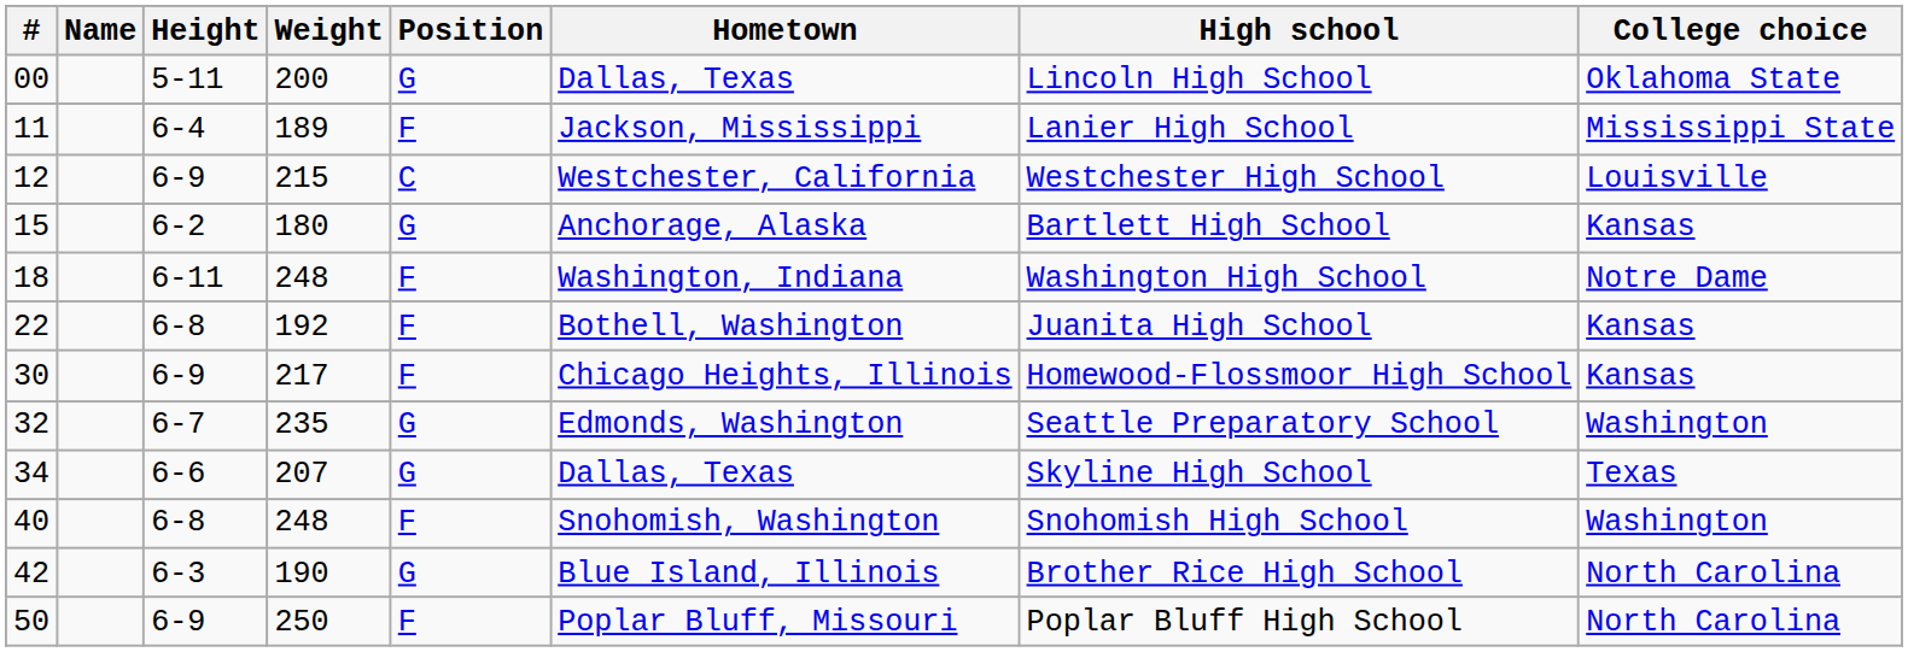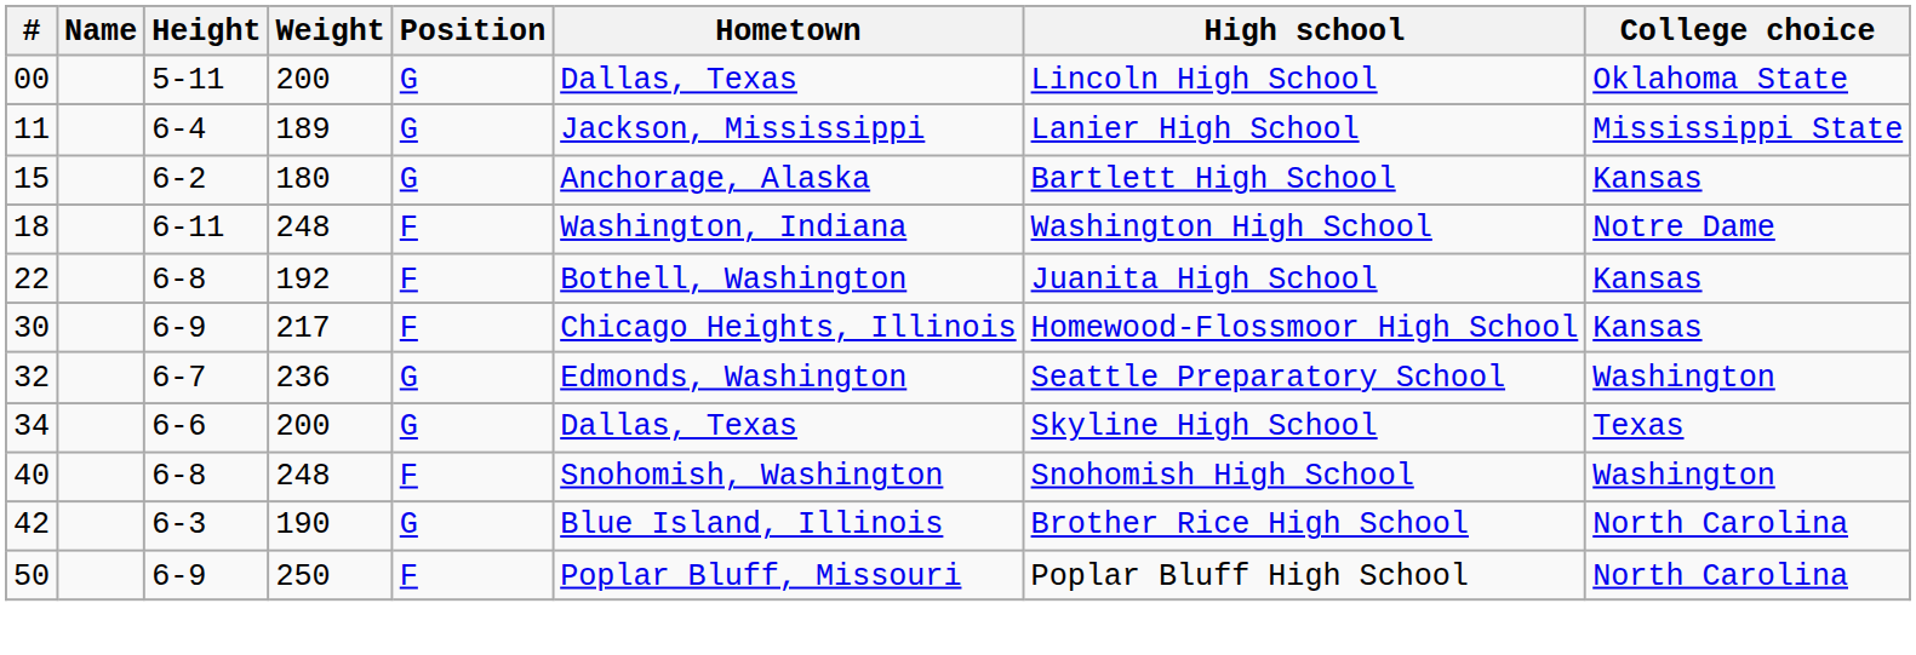 <table class="wikitable sortable">
 <tr>
 <th>#</th>
 <th>Name</th>
 <th>Height</th>
 <th>Weight</th>
 <th>Position</th>
 <th>Hometown</th>
 <th>High school</th>
 <th>College choice</th>
 </tr>
 <tr>
 <td>00</td>
 <td></td>
 <td>5-11</td>
 <td>200</td>
 <td><a href='#'>G</a></td>
 <td><a href='#'>Dallas, Texas</a></td>
 <td><a href='#'>Lincoln High School</a></td>
 <td><a href='#'>Oklahoma State</a></td>
 </tr>
 <tr>
 <td>11</td>
 <td></td>
 <td>6-4</td>
 <td>189</td>
-<td><a href='#'>F</a></td>
+<td><a href='#'>G</a></td>
 <td><a href='#'>Jackson, Mississippi</a></td>
 <td><a href='#'>Lanier High School</a></td>
 <td><a href='#'>Mississippi State</a></td>
-</tr>
-<tr>
-<td>12</td>
-<td></td>
-<td>6-9</td>
-<td>215</td>
-<td><a href='#'>C</a></td>
-<td><a href='#'>Westchester, California</a></td>
-<td><a href='#'>Westchester High School</a></td>
-<td><a href='#'>Louisville</a></td>
 </tr>
 <tr>
 <td>15</td>
 <td></td>
 <td>6-2</td>
 <td>180</td>
 <td><a href='#'>G</a></td>
 <td><a href='#'>Anchorage, Alaska</a></td>
 <td><a href='#'>Bartlett High School</a></td>
 <td><a href='#'>Kansas</a></td>
 </tr>
 <tr>
 <td>18</td>
 <td></td>
 <td>6-11</td>
 <td>248</td>
 <td><a href='#'>F</a></td>
 <td><a href='#'>Washington, Indiana</a></td>
 <td><a href='#'>Washington High School</a></td>
 <td><a href='#'>Notre Dame</a></td>
 </tr>
 <tr>
 <td>22</td>
 <td></td>
 <td>6-8</td>
 <td>192</td>
 <td><a href='#'>F</a></td>
 <td><a href='#'>Bothell, Washington</a></td>
 <td><a href='#'>Juanita High School</a></td>
 <td><a href='#'>Kansas</a></td>
 </tr>
 <tr>
 <td>30</td>
 <td></td>
 <td>6-9</td>
 <td>217</td>
 <td><a href='#'>F</a></td>
 <td><a href='#'>Chicago Heights, Illinois</a></td>
 <td><a href='#'>Homewood-Flossmoor High School</a></td>
 <td><a href='#'>Kansas</a></td>
 </tr>
 <tr>
 <td>32</td>
 <td></td>
 <td>6-7</td>
-<td>235</td>
+<td>236</td>
 <td><a href='#'>G</a></td>
 <td><a href='#'>Edmonds, Washington</a></td>
 <td><a href='#'>Seattle Preparatory School</a></td>
 <td><a href='#'>Washington</a></td>
 </tr>
 <tr>
 <td>34</td>
 <td></td>
 <td>6-6</td>
-<td>207</td>
+<td>200</td>
 <td><a href='#'>G</a></td>
 <td><a href='#'>Dallas, Texas</a></td>
 <td><a href='#'>Skyline High School</a></td>
 <td><a href='#'>Texas</a></td>
 </tr>
 <tr>
 <td>40</td>
 <td></td>
 <td>6-8</td>
 <td>248</td>
 <td><a href='#'>F</a></td>
 <td><a href='#'>Snohomish, Washington</a></td>
 <td><a href='#'>Snohomish High School</a></td>
 <td><a href='#'>Washington</a></td>
 </tr>
 <tr>
 <td>42</td>
 <td></td>
 <td>6-3</td>
 <td>190</td>
 <td><a href='#'>G</a></td>
 <td><a href='#'>Blue Island, Illinois</a></td>
 <td><a href='#'>Brother Rice High School</a></td>
 <td><a href='#'>North Carolina</a></td>
 </tr>
 <tr>
 <td>50</td>
 <td></td>
 <td>6-9</td>
 <td>250</td>
 <td><a href='#'>F</a></td>
 <td><a href='#'>Poplar Bluff, Missouri</a></td>
 <td>Poplar Bluff High School</td>
 <td><a href='#'>North Carolina</a></td>
 </tr>
 </table>
